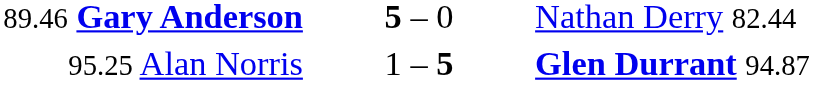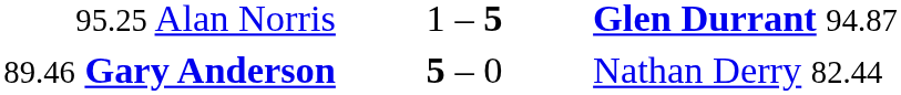 <table style="text-align:center">
 <tr>
 <th width=223></th>
 <th width=100></th>
 <th width=223></th>
 </tr>
 <tr>
+<td align=right><small><span>95.25</span></small> <a href='#'>Alan Norris</a> </td>
+<td>1 – <strong>5</strong></td>
+<td align=left> <strong><a href='#'>Glen Durrant</a></strong> <small><span>94.87</span></small></td>
+</tr>
+<tr>
 <td align=right><small><span>89.46</span></small> <strong><a href='#'>Gary Anderson</a></strong> </td>
 <td><strong>5</strong> – 0</td>
 <td align=left> <a href='#'>Nathan Derry</a> <small><span>82.44</span></small></td>
 </tr>
-<tr>
-<td align=right><small><span>95.25</span></small> <a href='#'>Alan Norris</a> </td>
-<td>1 – <strong>5</strong></td>
-<td align=left> <strong><a href='#'>Glen Durrant</a></strong> <small><span>94.87</span></small></td>
-</tr>
 </table>
